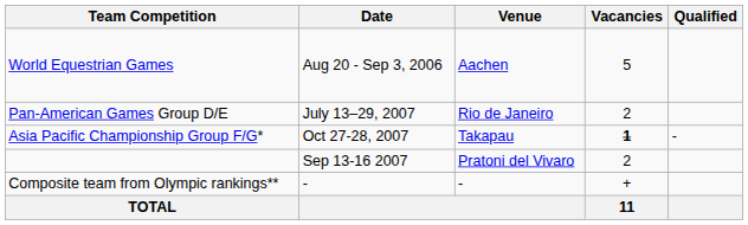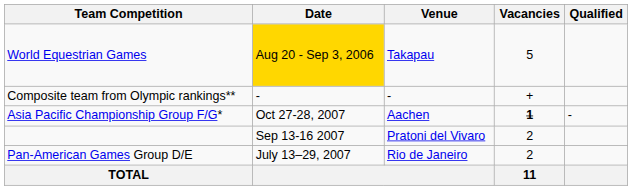 <table class="wikitable" width=800>
 <tr>
 <th>Team Competition</th>
 <th>Date</th>
 <th>Venue</th>
 <th>Vacancies</th>
 <th>Qualified</th>
 </tr>
 <tr>
 <td><a href='#'>World Equestrian Games</a></td>
-<td>Aug 20 - Sep 3, 2006</td>
-<td> <a href='#'>Aachen</a></td>
+<td style="background: gold;">Aug 20 - Sep 3, 2006</td>
+<td> <a href='#'>Takapau</a></td>
 <td align="center">5</td>
 <td><br><br><br><br></td>
 </tr>
 <tr>
-<td><a href='#'>Pan-American Games</a> Group D/E</td>
-<td>July 13–29, 2007</td>
-<td> <a href='#'>Rio de Janeiro</a></td>
-<td align="center">2</td>
-<td> <br></td>
+<td>Composite team from Olympic rankings**</td>
+<td>-</td>
+<td>-</td>
+<td align="center">+</td>
+<td> <br> </td>
 </tr>
 <tr>
 <td><a href='#'>Asia Pacific Championship Group F/G</a>*</td>
 <td>Oct 27-28, 2007</td>
-<td> <a href='#'>Takapau</a></td>
+<td> <a href='#'>Aachen</a></td>
 <td align="center"><strong><s>1</s></strong></td>
 <td>-</td>
 </tr>
 <tr>
 <td></td>
 <td>Sep 13-16 2007</td>
 <td> <a href='#'>Pratoni del Vivaro</a></td>
 <td align="center">2</td>
 <td><br></td>
 </tr>
 <tr>
-<td>Composite team from Olympic rankings**</td>
-<td>-</td>
-<td>-</td>
-<td align="center">+</td>
-<td> <br> </td>
+<td><a href='#'>Pan-American Games</a> Group D/E</td>
+<td>July 13–29, 2007</td>
+<td> <a href='#'>Rio de Janeiro</a></td>
+<td align="center">2</td>
+<td> <br></td>
 </tr>
 <tr>
 <th>TOTAL</th>
 <th colspan="2"></th>
 <th>11</th>
 <th></th>
 </tr>
 </table>
